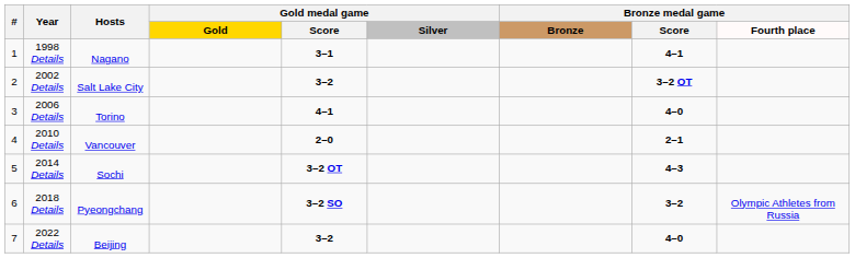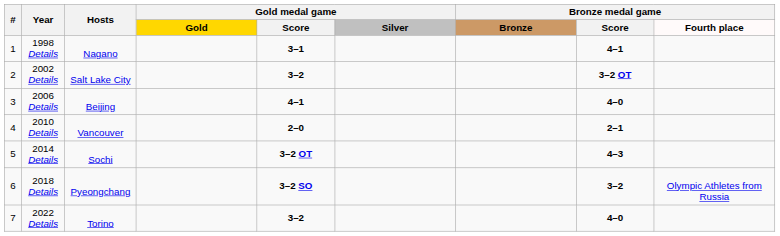 <table class="wikitable" style="font-size: 100%; text-align: center; width: 100%;">
 <tr>
 <th rowspan="2" style="width:2%;">#</th>
 <th rowspan="2" style="width:5%;">Year</th>
 <th rowspan="2" style="width:8%;">Hosts</th>
 <th colspan="3">Gold medal game</th>
 <th colspan="3">Bronze medal game</th>
 </tr>
 <tr style="background:#efefef;">
 <th style="width:14%; background:gold;">Gold</th>
 <th width=9%>Score</th>
 <th style="width:14%; background:silver;">Silver</th>
 <th style="width:14%; background:#c96;">Bronze</th>
 <th width=9%>Score</th>
 <th style="width:14%; background:snow;">Fourth place</th>
 </tr>
 <tr align=center>
 <td>1</td>
 <td>1998 <br> <em><a href='#'>Details</a></em></td>
 <td> <br> <a href='#'>Nagano</a></td>
 <td><strong></strong></td>
 <td><strong>3–1</strong></td>
 <td></td>
 <td></td>
 <td><strong>4–1</strong></td>
 <td></td>
 </tr>
 <tr align=center>
 <td>2</td>
 <td>2002 <br> <em><a href='#'>Details</a></em></td>
 <td> <br> <a href='#'>Salt Lake City</a></td>
 <td><strong></strong></td>
 <td><strong>3–2</strong></td>
 <td></td>
 <td></td>
 <td><strong>3–2 <a href='#'>OT</a></strong></td>
 <td></td>
 </tr>
 <tr align=center>
 <td>3</td>
 <td>2006 <br> <em><a href='#'>Details</a></em></td>
-<td> <br> <a href='#'>Torino</a></td>
+<td> <br> <a href='#'>Beijing</a></td>
 <td><strong></strong></td>
 <td><strong>4–1</strong></td>
 <td></td>
 <td></td>
 <td><strong>4–0</strong></td>
 <td></td>
 </tr>
 <tr align=center>
 <td>4</td>
 <td>2010 <br> <em><a href='#'>Details</a></em></td>
 <td> <br> <a href='#'>Vancouver</a></td>
 <td><strong></strong></td>
 <td><strong>2–0</strong></td>
 <td></td>
 <td></td>
 <td><strong>2–1</strong></td>
 <td></td>
 </tr>
 <tr align=center>
 <td>5</td>
 <td>2014 <br> <em><a href='#'>Details</a></em></td>
 <td> <br> <a href='#'>Sochi</a></td>
 <td><strong></strong></td>
 <td><strong>3–2 <a href='#'>OT</a></strong></td>
 <td></td>
 <td></td>
 <td><strong>4–3</strong></td>
 <td></td>
 </tr>
 <tr align=center>
 <td>6</td>
 <td>2018 <br> <em><a href='#'>Details</a></em></td>
 <td> <br> <a href='#'>Pyeongchang</a></td>
 <td><strong></strong></td>
 <td><strong>3–2 <a href='#'>SO</a></strong></td>
 <td></td>
 <td></td>
 <td><strong>3–2</strong></td>
 <td><br><a href='#'>Olympic Athletes from Russia</a></td>
 </tr>
 <tr align=center>
 <td>7</td>
 <td>2022 <br> <em><a href='#'>Details</a></em></td>
-<td> <br> <a href='#'>Beijing</a></td>
+<td> <br> <a href='#'>Torino</a></td>
 <td><strong></strong></td>
 <td><strong>3–2</strong></td>
 <td></td>
 <td></td>
 <td><strong>4–0</strong></td>
 <td></td>
 </tr>
 </table>
